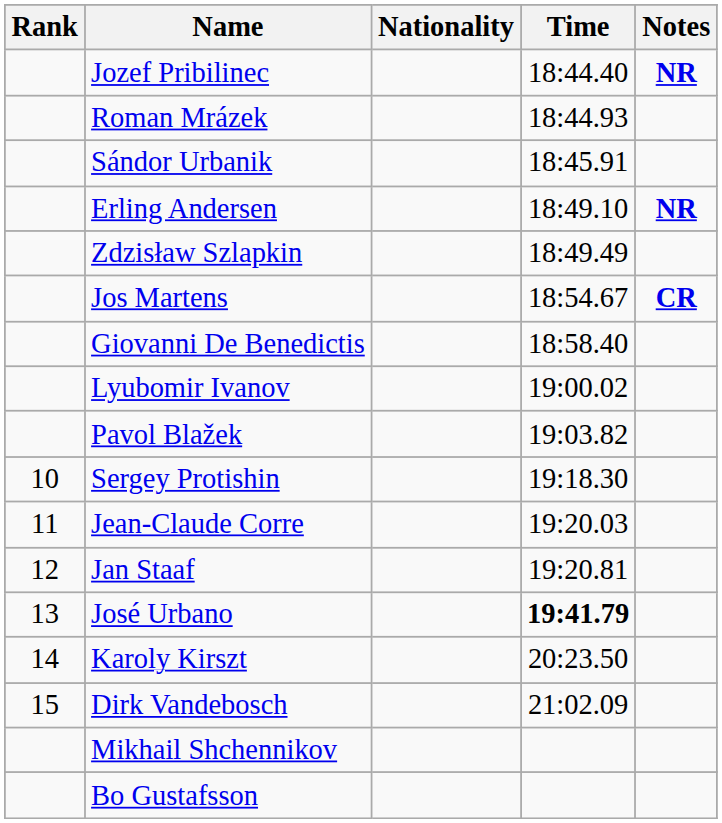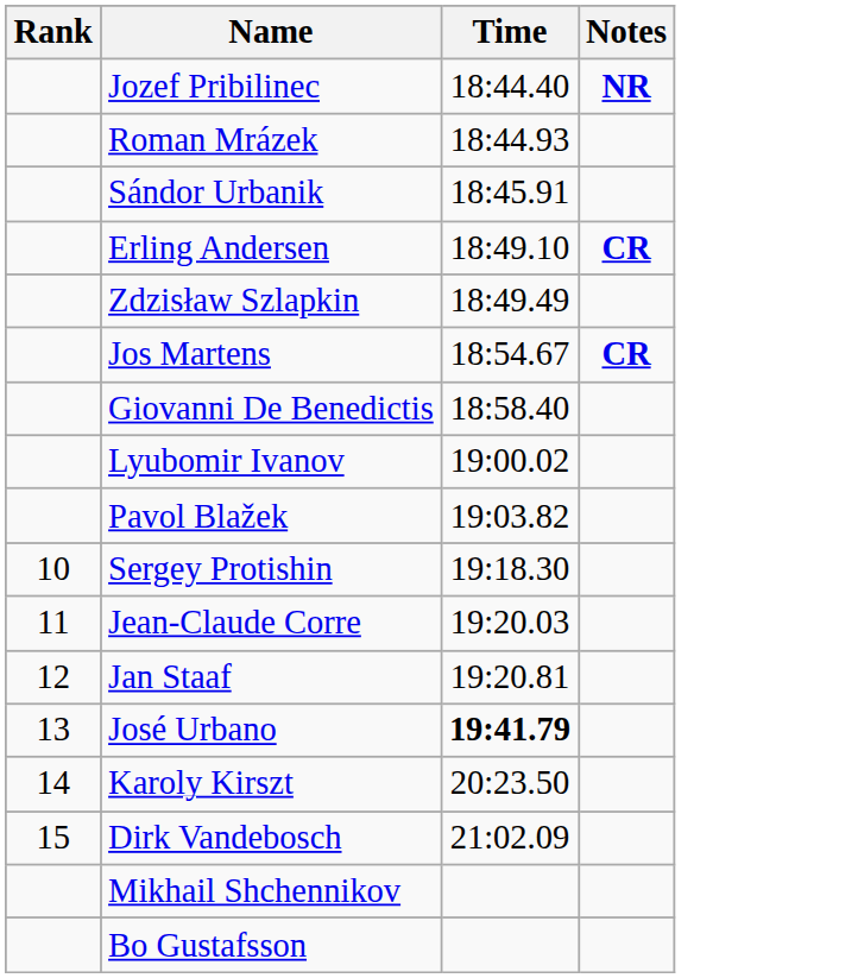 <table class="wikitable sortable" style="text-align:center">
 <tr>
 <th>Rank</th>
 <th>Name</th>
-<th>Nationality</th>
 <th>Time</th>
 <th>Notes</th>
 </tr>
 <tr>
 <td></td>
 <td align="left"><a href='#'>Jozef Pribilinec</a></td>
-<td align=left></td>
 <td>18:44.40</td>
 <td><strong><a href='#'>NR</a></strong></td>
 </tr>
 <tr>
 <td></td>
 <td align="left"><a href='#'>Roman Mrázek</a></td>
-<td align=left></td>
 <td>18:44.93</td>
 <td></td>
 </tr>
 <tr>
 <td></td>
 <td align="left"><a href='#'>Sándor Urbanik</a></td>
-<td align=left></td>
 <td>18:45.91</td>
 <td></td>
 </tr>
 <tr>
 <td></td>
 <td align="left"><a href='#'>Erling Andersen</a></td>
-<td align=left></td>
 <td>18:49.10</td>
-<td><strong><a href='#'>NR</a></strong></td>
+<td><strong><a href='#'>CR</a></strong></td>
 </tr>
 <tr>
 <td></td>
 <td align="left"><a href='#'>Zdzisław Szlapkin</a></td>
-<td align=left></td>
 <td>18:49.49</td>
 <td></td>
 </tr>
 <tr>
 <td></td>
 <td align="left"><a href='#'>Jos Martens</a></td>
-<td align=left></td>
 <td>18:54.67</td>
 <td><strong><a href='#'>CR</a></strong></td>
 </tr>
 <tr>
 <td></td>
 <td align="left"><a href='#'>Giovanni De Benedictis</a></td>
-<td align=left></td>
 <td>18:58.40</td>
 <td></td>
 </tr>
 <tr>
 <td></td>
 <td align="left"><a href='#'>Lyubomir Ivanov</a></td>
-<td align=left></td>
 <td>19:00.02</td>
 <td></td>
 </tr>
 <tr>
 <td></td>
 <td align="left"><a href='#'>Pavol Blažek</a></td>
-<td align=left></td>
 <td>19:03.82</td>
 <td></td>
 </tr>
 <tr>
 <td>10</td>
 <td align="left"><a href='#'>Sergey Protishin</a></td>
-<td align=left></td>
 <td>19:18.30</td>
 <td></td>
 </tr>
 <tr>
 <td>11</td>
 <td align="left"><a href='#'>Jean-Claude Corre</a></td>
-<td align=left></td>
 <td>19:20.03</td>
 <td></td>
 </tr>
 <tr>
 <td>12</td>
 <td align="left"><a href='#'>Jan Staaf</a></td>
-<td align=left></td>
 <td>19:20.81</td>
 <td></td>
 </tr>
 <tr>
 <td>13</td>
 <td align="left"><a href='#'>José Urbano</a></td>
-<td align=left></td>
 <td><strong>19:41.79</strong></td>
 <td></td>
 </tr>
 <tr>
 <td>14</td>
 <td align="left"><a href='#'>Karoly Kirszt</a></td>
-<td align=left></td>
 <td>20:23.50</td>
 <td></td>
 </tr>
 <tr>
 <td>15</td>
 <td align="left"><a href='#'>Dirk Vandebosch</a></td>
-<td align=left></td>
 <td>21:02.09</td>
 <td></td>
 </tr>
 <tr>
 <td></td>
 <td align="left"><a href='#'>Mikhail Shchennikov</a></td>
-<td align=left></td>
 <td></td>
 <td></td>
 </tr>
 <tr>
 <td></td>
 <td align="left"><a href='#'>Bo Gustafsson</a></td>
-<td align=left></td>
 <td></td>
 <td></td>
 </tr>
 </table>
